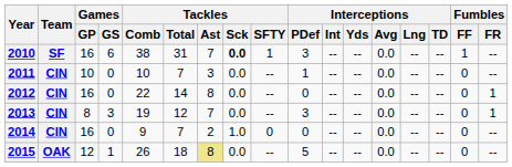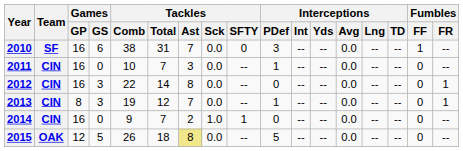 <table class="wikitable" style="text-align:center; width:50%">
 <tr>
 <th rowspan="2">Year</th>
 <th rowspan="2">Team</th>
 <th colspan="2">Games</th>
 <th colspan="5">Tackles</th>
 <th colspan="6">Interceptions</th>
 <th colspan="2">Fumbles</th>
 </tr>
 <tr>
 <th>GP</th>
 <th>GS</th>
 <th>Comb</th>
 <th>Total</th>
 <th>Ast</th>
 <th>Sck</th>
 <th>SFTY</th>
 <th>PDef</th>
 <th>Int</th>
 <th>Yds</th>
 <th>Avg</th>
 <th>Lng</th>
 <th>TD</th>
 <th>FF</th>
 <th>FR</th>
 </tr>
 <tr>
 <th><a href='#'>2010</a></th>
 <th><a href='#'>SF</a></th>
 <td>16</td>
 <td>6</td>
 <td>38</td>
 <td>31</td>
 <td>7</td>
-<td><strong>0.0</strong></td>
-<td>1</td>
+<td>0.0</td>
+<td>0</td>
 <td>3</td>
 <td>--</td>
 <td>--</td>
 <td>0.0</td>
 <td>--</td>
 <td>--</td>
 <td>1</td>
 <td>--</td>
 </tr>
 <tr>
 <th><a href='#'>2011</a></th>
 <th><a href='#'>CIN</a></th>
-<td>10</td>
+<td>16</td>
 <td>0</td>
 <td>10</td>
 <td>7</td>
 <td>3</td>
 <td>0.0</td>
 <td>--</td>
 <td>1</td>
 <td>--</td>
 <td>--</td>
 <td>0.0</td>
 <td>--</td>
 <td>--</td>
 <td>0</td>
 <td>--</td>
 </tr>
 <tr>
 <th><a href='#'>2012</a></th>
 <th><a href='#'>CIN</a></th>
 <td>16</td>
-<td>0</td>
+<td>3</td>
 <td>22</td>
 <td>14</td>
 <td>8</td>
 <td>0.0</td>
 <td>--</td>
 <td>0</td>
 <td>--</td>
 <td>--</td>
 <td>0.0</td>
 <td>--</td>
 <td>--</td>
 <td>0</td>
 <td>1</td>
 </tr>
 <tr>
 <th><a href='#'>2013</a></th>
 <th><a href='#'>CIN</a></th>
 <td>8</td>
 <td>3</td>
 <td>19</td>
 <td>12</td>
 <td>7</td>
 <td>0.0</td>
 <td>--</td>
-<td>3</td>
+<td>1</td>
 <td>--</td>
 <td>--</td>
 <td>0.0</td>
 <td>--</td>
 <td>--</td>
 <td>0</td>
 <td>1</td>
 </tr>
 <tr>
 <th><a href='#'>2014</a></th>
 <th><a href='#'>CIN</a></th>
 <td>16</td>
 <td>0</td>
 <td>9</td>
 <td>7</td>
 <td>2</td>
 <td>1.0</td>
-<td>0</td>
+<td>1</td>
 <td>0</td>
 <td>--</td>
 <td>--</td>
 <td>0.0</td>
 <td>--</td>
 <td>--</td>
 <td>0</td>
 <td>--</td>
 </tr>
 <tr>
 <th><a href='#'>2015</a></th>
 <th><a href='#'>OAK</a></th>
 <td>12</td>
-<td>1</td>
+<td>5</td>
 <td>26</td>
 <td>18</td>
 <td style="background: khaki;">8</td>
 <td>0.0</td>
 <td>--</td>
 <td>5</td>
 <td>--</td>
 <td>--</td>
 <td>0.0</td>
 <td>--</td>
 <td>--</td>
 <td>0</td>
 <td>--</td>
 </tr>
 </table>
